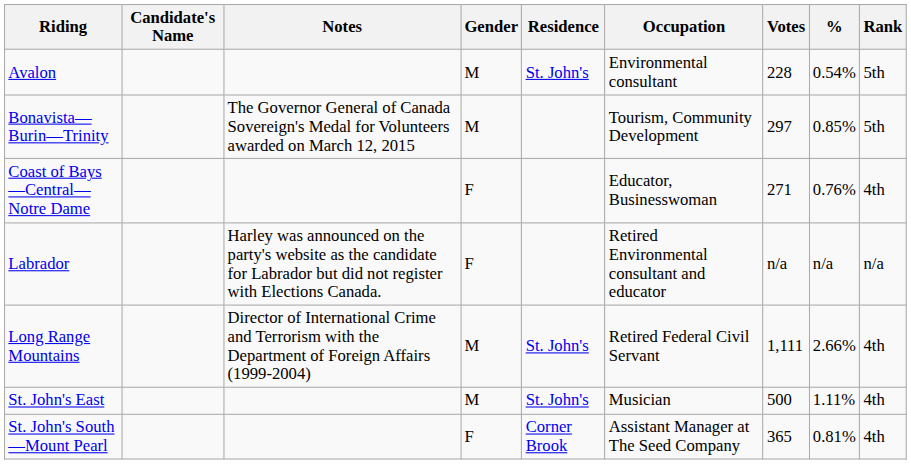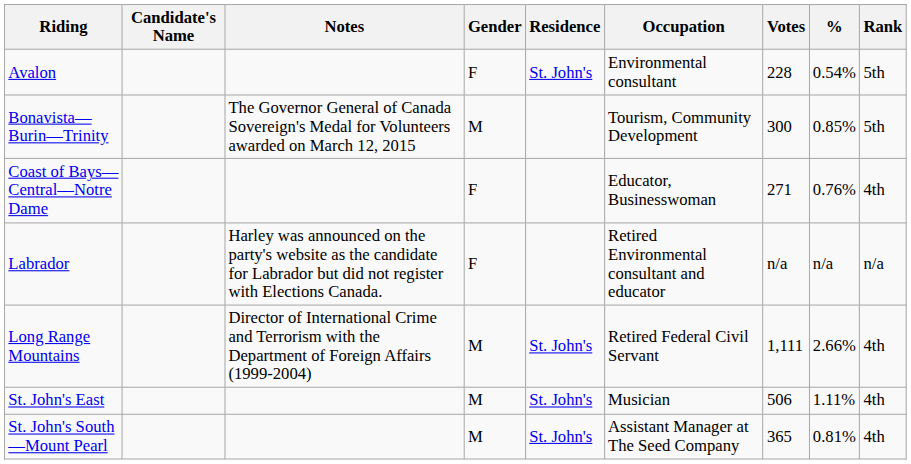 <table class="wikitable sortable">
 <tr>
 <th>Riding<br></th>
 <th>Candidate's Name</th>
 <th>Notes</th>
 <th>Gender</th>
 <th>Residence</th>
 <th>Occupation</th>
 <th>Votes</th>
 <th>%</th>
 <th>Rank</th>
 </tr>
 <tr>
 <td><a href='#'>Avalon</a></td>
 <td></td>
 <td></td>
-<td>M</td>
+<td>F</td>
 <td><a href='#'>St. John's</a></td>
 <td>Environmental consultant</td>
 <td>228</td>
 <td>0.54%</td>
 <td>5th</td>
 </tr>
 <tr>
 <td><a href='#'>Bonavista—Burin—Trinity</a></td>
 <td></td>
 <td>The Governor General of Canada Sovereign's Medal for Volunteers awarded on March 12, 2015</td>
 <td>M</td>
 <td></td>
 <td>Tourism, Community Development</td>
-<td>297</td>
+<td>300</td>
 <td>0.85%</td>
 <td>5th</td>
 </tr>
 <tr>
 <td><a href='#'>Coast of Bays—Central—Notre Dame</a></td>
 <td></td>
 <td></td>
 <td>F</td>
 <td></td>
 <td>Educator, Businesswoman</td>
 <td>271</td>
 <td>0.76%</td>
 <td>4th</td>
 </tr>
 <tr>
 <td><a href='#'>Labrador</a></td>
 <td></td>
 <td>Harley was announced on the party's website as the candidate for Labrador but did not register with Elections Canada.</td>
 <td>F</td>
 <td></td>
 <td>Retired Environmental consultant and educator</td>
 <td>n/a</td>
 <td>n/a</td>
 <td>n/a</td>
 </tr>
 <tr>
 <td><a href='#'>Long Range Mountains</a></td>
 <td></td>
 <td>Director of International Crime and Terrorism with the Department of Foreign Affairs (1999-2004)</td>
 <td>M</td>
 <td><a href='#'>St. John's</a></td>
 <td>Retired Federal Civil Servant</td>
 <td>1,111</td>
 <td>2.66%</td>
 <td>4th</td>
 </tr>
 <tr>
 <td><a href='#'>St. John's East</a></td>
 <td></td>
 <td></td>
 <td>M</td>
 <td><a href='#'>St. John's</a></td>
 <td>Musician</td>
-<td>500</td>
+<td>506</td>
 <td>1.11%</td>
 <td>4th</td>
 </tr>
 <tr>
 <td><a href='#'>St. John's South—Mount Pearl</a></td>
 <td></td>
 <td></td>
-<td>F</td>
-<td><a href='#'>Corner Brook</a></td>
+<td>M</td>
+<td><a href='#'>St. John's</a></td>
 <td>Assistant Manager at The Seed Company</td>
 <td>365</td>
 <td>0.81%</td>
 <td>4th</td>
 </tr>
 </table>
